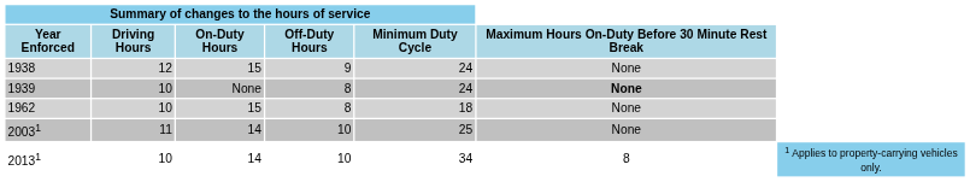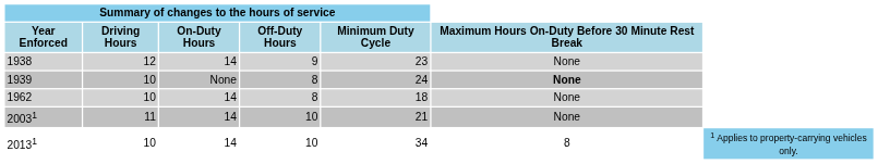 <table style="float:right;clear:right; margin:0 0 0.5em 1em;" cellpadding="3" border="0">
 <tr>
 <th colspan="5" style="background:skyBlue;">Summary of changes to the hours of service</th>
 </tr>
 <tr style="text-align:center; background:#add8e6;">
 <td><strong>Year Enforced</strong></td>
 <td><strong>Driving Hours</strong></td>
 <td><strong>On-Duty Hours</strong></td>
 <td><strong>Off-Duty Hours</strong></td>
 <td><strong>Minimum Duty Cycle</strong></td>
 <td><strong>Maximum Hours On-Duty Before 30 Minute Rest Break</strong></td>
 </tr>
 <tr>
 <td style="background:#D3D3D3;">1938</td>
 <td style="background:#d3d3d3; text-align:right;">12</td>
-<td style="background:#d3d3d3; text-align:right;">15</td>
+<td style="background:#d3d3d3; text-align:right;">14</td>
 <td style="background:#d3d3d3; text-align:right;">9</td>
-<td style="background:#d3d3d3; text-align:right;">24</td>
+<td style="background:#d3d3d3; text-align:right;">23</td>
 <td style="background:#d3d3d3; text-align:center;">None</td>
 </tr>
 <tr style="background:silver;">
 <td>1939</td>
 <td style="text-align:right;">10</td>
 <td style="text-align:right;">None</td>
 <td style="text-align:right;">8</td>
 <td style="text-align:right;">24</td>
 <td style="text-align:center;"><strong>None</strong></td>
 </tr>
 <tr>
 <td style="background:#D3D3D3;">1962</td>
 <td style="background:#d3d3d3; text-align:right;">10</td>
-<td style="background:#d3d3d3; text-align:right;">15</td>
+<td style="background:#d3d3d3; text-align:right;">14</td>
 <td style="background:#d3d3d3; text-align:right;">8</td>
 <td style="background:#d3d3d3; text-align:right;">18</td>
 <td style="background:#d3d3d3; text-align:center;">None</td>
 </tr>
 <tr style="background:silver;">
 <td>2003<sup>1</sup></td>
 <td style="text-align:right;">11</td>
 <td style="text-align:right;">14</td>
 <td style="text-align:right;">10</td>
-<td style="text-align:right;">25</td>
+<td style="text-align:right;">21</td>
 <td style="text-align:center;">None</td>
 </tr>
 <tr>
 <td>2013<sup>1</sup></td>
 <td style="text-align:right;">10</td>
 <td style="text-align:right;">14</td>
 <td style="text-align:right;">10</td>
 <td style="text-align:right;">34</td>
 <td style="text-align:center;">8</td>
 <td colspan="5" style="background:skyBlue; text-align:center;"><small><sup>1</sup> Applies to property-carrying vehicles only.</small></td>
 </tr>
 </table>
